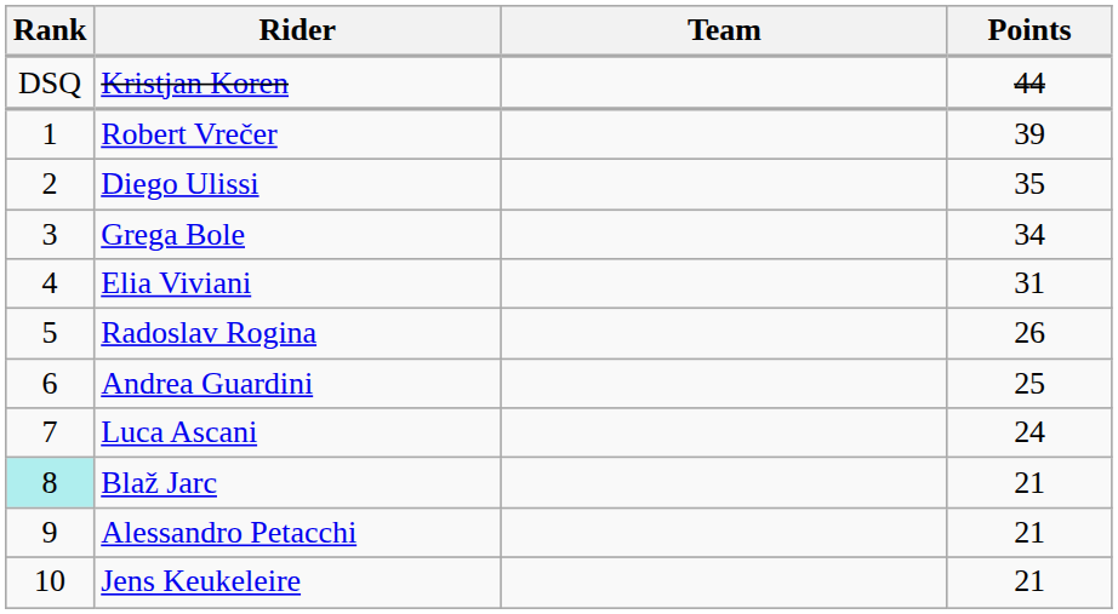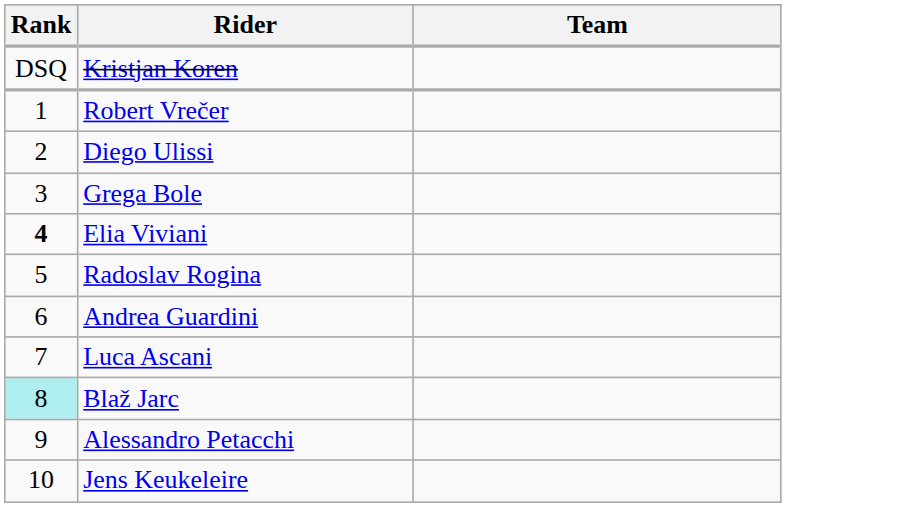 <table class="wikitable">
 <tr>
 <th>Rank</th>
 <th>Rider</th>
 <th>Team</th>
-<th>Points</th>
 </tr>
 <tr>
 <td style="border-top-width:2px" align=center>DSQ</td>
 <td width=200 style="border-top-width:2px"><s> <a href='#'>Kristjan Koren</a> </s></td>
 <td width=220 style="border-top-width:2px"><s></s></td>
-<td width=76 style="border-top-width:2px" width=76 align=center><s>44</s></td>
 </tr>
 <tr>
 <td style="border-top-width:2px" align=center>1</td>
 <td style="border-top-width:2px"> <a href='#'>Robert Vrečer</a> </td>
 <td style="border-top-width:2px"></td>
-<td style="border-top-width:2px" align=center>39</td>
 </tr>
 <tr>
 <td align=center>2</td>
 <td> <a href='#'>Diego Ulissi</a> </td>
 <td></td>
-<td align=center>35</td>
 </tr>
 <tr>
 <td align=center>3</td>
 <td> <a href='#'>Grega Bole</a></td>
 <td></td>
-<td align=center>34</td>
 </tr>
 <tr>
-<td align=center>4</td>
+<td align=center><strong>4</strong></td>
 <td> <a href='#'>Elia Viviani</a></td>
 <td></td>
-<td align=center>31</td>
 </tr>
 <tr>
 <td align=center>5</td>
 <td> <a href='#'>Radoslav Rogina</a></td>
 <td></td>
-<td align=center>26</td>
 </tr>
 <tr>
 <td align=center>6</td>
 <td> <a href='#'>Andrea Guardini</a></td>
 <td></td>
-<td align=center>25</td>
 </tr>
 <tr>
 <td align=center>7</td>
 <td> <a href='#'>Luca Ascani</a></td>
 <td></td>
-<td align=center>24</td>
 </tr>
 <tr>
 <td align=center style="background: paleturquoise;">8</td>
 <td> <a href='#'>Blaž Jarc</a></td>
 <td></td>
-<td align=center>21</td>
 </tr>
 <tr>
 <td align=center>9</td>
 <td> <a href='#'>Alessandro Petacchi</a></td>
 <td></td>
-<td align=center>21</td>
 </tr>
 <tr>
 <td align=center>10</td>
 <td> <a href='#'>Jens Keukeleire</a></td>
 <td></td>
-<td align=center>21</td>
 </tr>
 </table>
